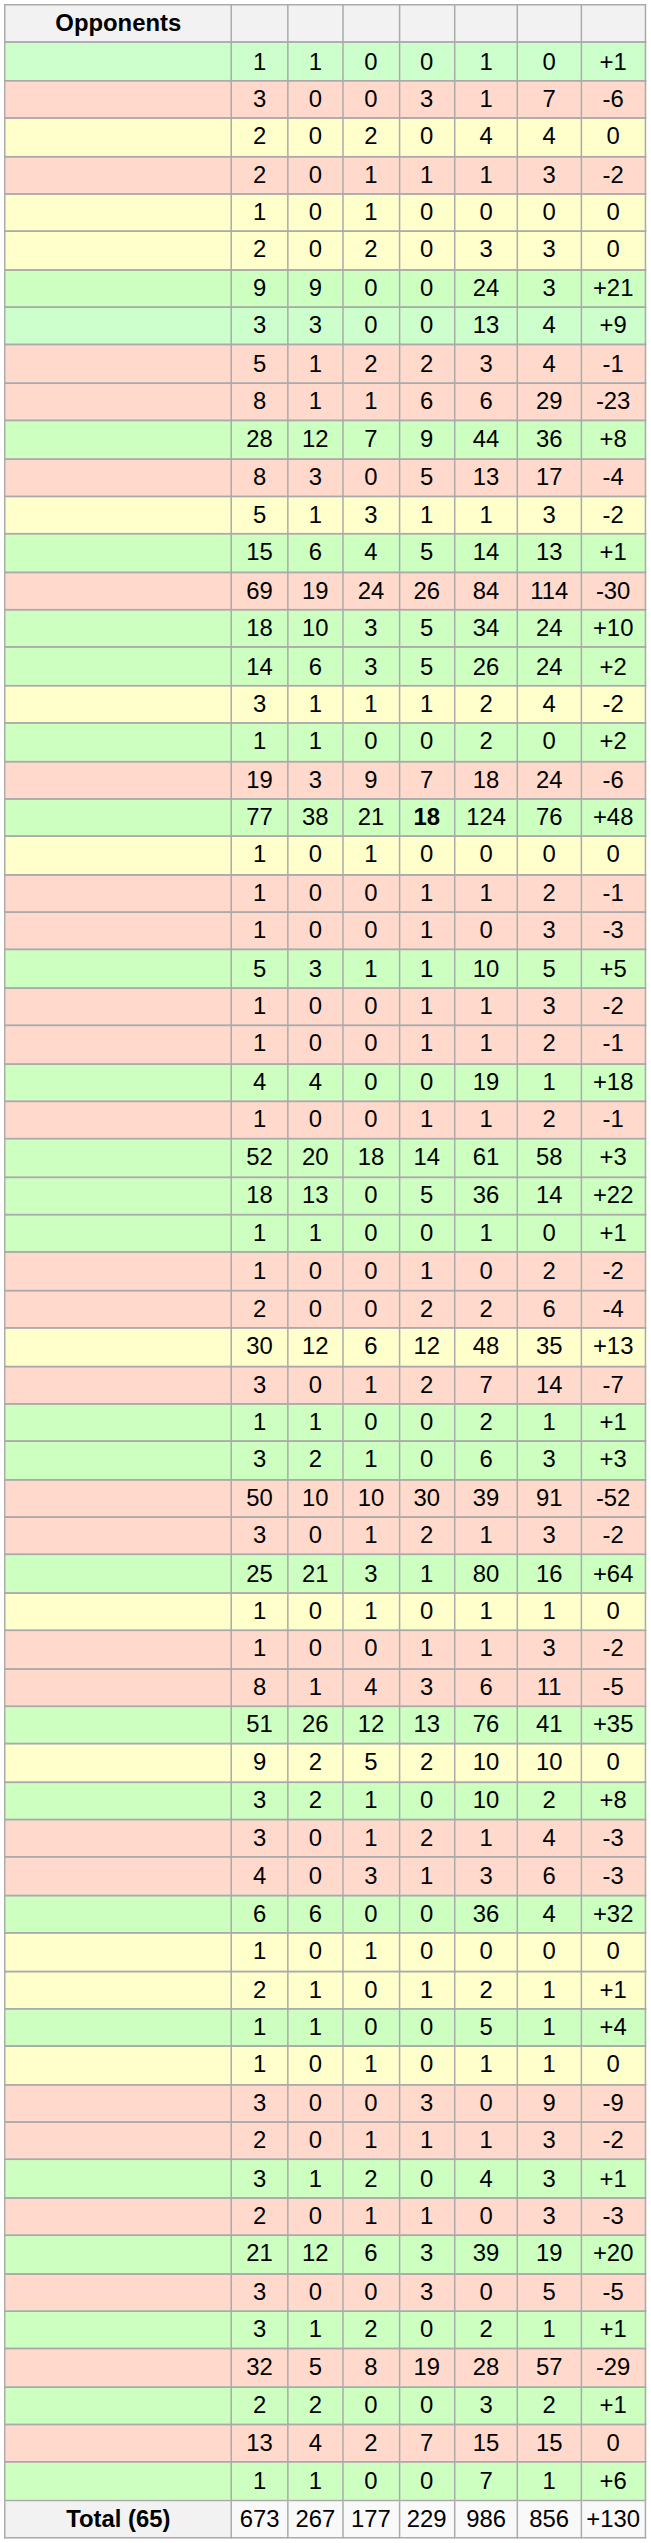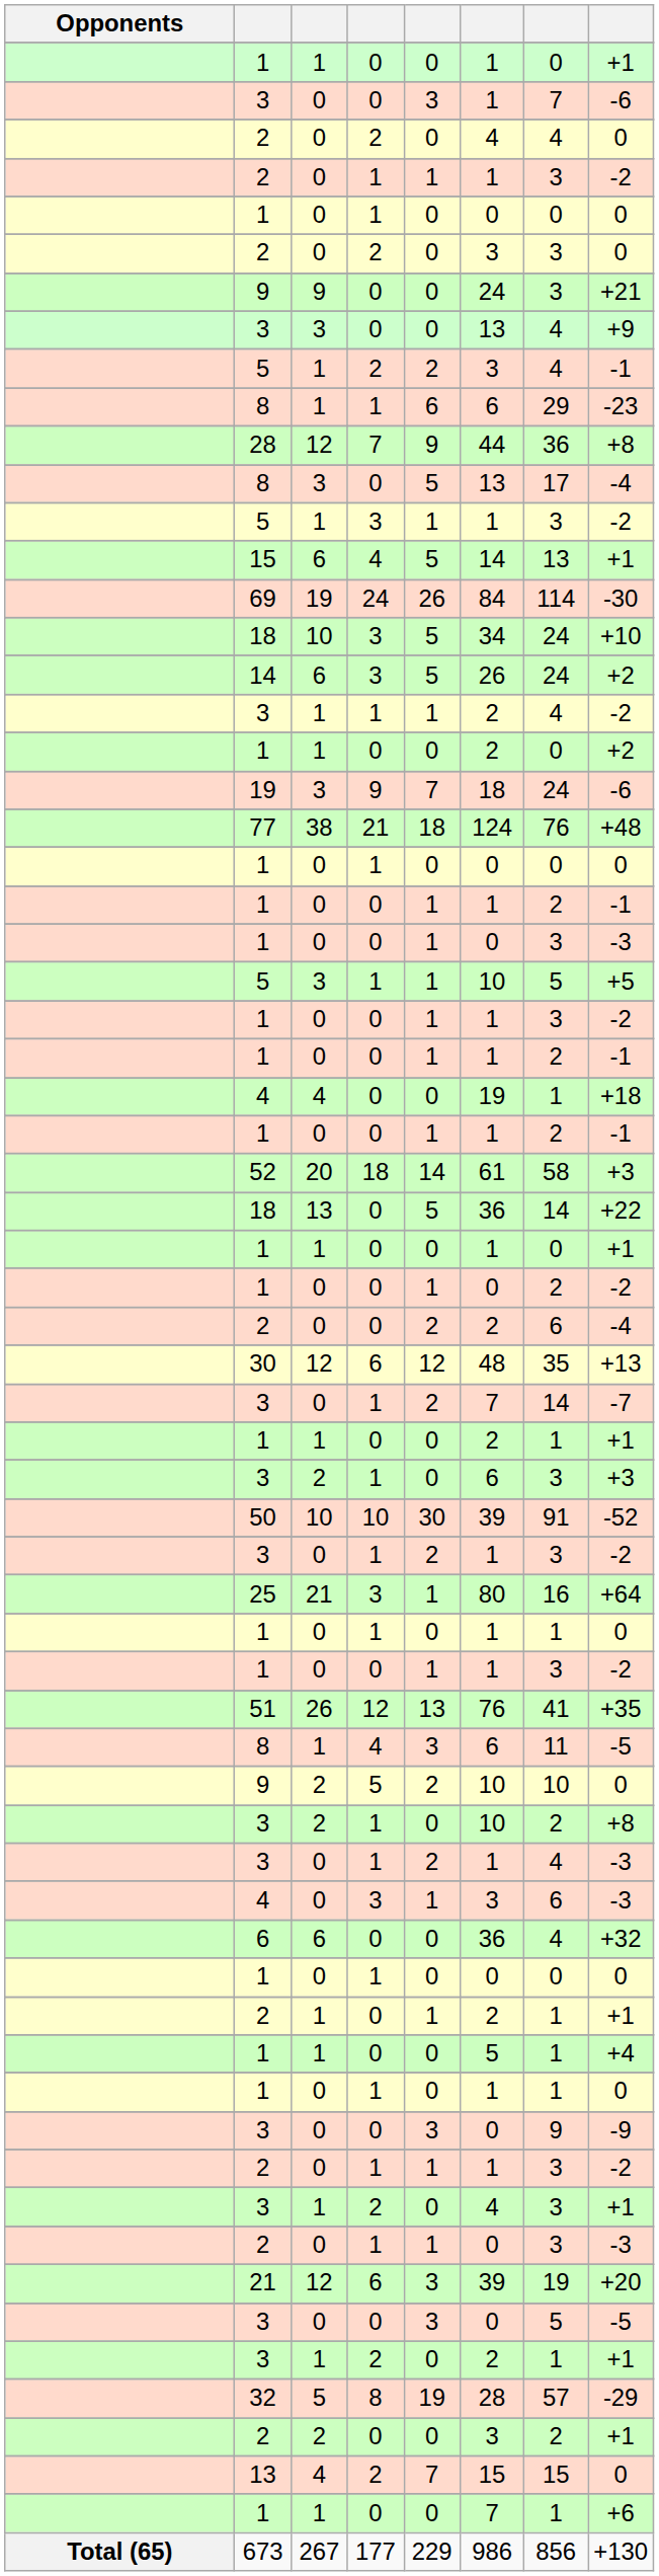 <table class="wikitable sortable collapsible collapsed" style="text-align: center; font-size: 100%;">
 <tr style="color:black;">
 <th style="width:145px;">Opponents</th>
 <th width=30></th>
 <th width=30></th>
 <th width=30></th>
 <th width=30></th>
 <th width=35></th>
 <th width=35></th>
 <th width=35></th>
 </tr>
 <tr>
 </tr>
 <tr bgcolor="#CCFFCC">
 <td style="text-align:left;"></td>
 <td>1</td>
 <td>1</td>
 <td>0</td>
 <td>0</td>
 <td>1</td>
 <td>0</td>
 <td>+1</td>
 </tr>
 <tr>
 </tr>
 <tr bgcolor="#FFDACC">
 <td style="text-align:left;"></td>
 <td>3</td>
 <td>0</td>
 <td>0</td>
 <td>3</td>
 <td>1</td>
 <td>7</td>
 <td>-6</td>
 </tr>
 <tr>
 </tr>
 <tr bgcolor="#FFFFCC">
 <td style="text-align:left;"></td>
 <td>2</td>
 <td>0</td>
 <td>2</td>
 <td>0</td>
 <td>4</td>
 <td>4</td>
 <td>0</td>
 </tr>
 <tr>
 </tr>
 <tr bgcolor="#FFDACC">
 <td style="text-align:left;"></td>
 <td>2</td>
 <td>0</td>
 <td>1</td>
 <td>1</td>
 <td>1</td>
 <td>3</td>
 <td>-2</td>
 </tr>
 <tr>
 </tr>
 <tr bgcolor="#FFFFCC">
 <td style="text-align:left;"></td>
 <td>1</td>
 <td>0</td>
 <td>1</td>
 <td>0</td>
 <td>0</td>
 <td>0</td>
 <td>0</td>
 </tr>
 <tr>
 </tr>
 <tr bgcolor="#FFFFCC">
 <td style="text-align:left;"></td>
 <td>2</td>
 <td>0</td>
 <td>2</td>
 <td>0</td>
 <td>3</td>
 <td>3</td>
 <td>0</td>
 </tr>
 <tr>
 </tr>
 <tr bgcolor="#CCFFC">
 <td style="text-align:left;"></td>
 <td>9</td>
 <td>9</td>
 <td>0</td>
 <td>0</td>
 <td>24</td>
 <td>3</td>
 <td>+21</td>
 </tr>
 <tr>
 </tr>
 <tr bgcolor="#CCFFCC">
 <td style="text-align:left;"></td>
 <td>3</td>
 <td>3</td>
 <td>0</td>
 <td>0</td>
 <td>13</td>
 <td>4</td>
 <td>+9</td>
 </tr>
 <tr>
 </tr>
 <tr bgcolor="#FFDACC">
 <td style="text-align:left;"></td>
 <td>5</td>
 <td>1</td>
 <td>2</td>
 <td>2</td>
 <td>3</td>
 <td>4</td>
 <td>-1</td>
 </tr>
 <tr>
 </tr>
 <tr bgcolor="#FFDACC">
 <td style="text-align:left;"></td>
 <td>8</td>
 <td>1</td>
 <td>1</td>
 <td>6</td>
 <td>6</td>
 <td>29</td>
 <td>-23</td>
 </tr>
 <tr>
 </tr>
 <tr bgcolor="#CCFFC">
 <td style="text-align:left;"></td>
 <td>28</td>
 <td>12</td>
 <td>7</td>
 <td>9</td>
 <td>44</td>
 <td>36</td>
 <td>+8</td>
 </tr>
 <tr>
 </tr>
 <tr bgcolor="#FFDACC">
 <td style="text-align:left;"></td>
 <td>8</td>
 <td>3</td>
 <td>0</td>
 <td>5</td>
 <td>13</td>
 <td>17</td>
 <td>-4</td>
 </tr>
 <tr>
 </tr>
 <tr bgcolor="#FFFFCC">
 <td style="text-align:left;"></td>
 <td>5</td>
 <td>1</td>
 <td>3</td>
 <td>1</td>
 <td>1</td>
 <td>3</td>
 <td>-2</td>
 </tr>
 <tr>
 </tr>
 <tr bgcolor="#CCFFC">
 <td style="text-align:left;"></td>
 <td>15</td>
 <td>6</td>
 <td>4</td>
 <td>5</td>
 <td>14</td>
 <td>13</td>
 <td>+1</td>
 </tr>
 <tr>
 </tr>
 <tr bgcolor="#FFDACC">
 <td style="text-align:left;"></td>
 <td>69</td>
 <td>19</td>
 <td>24</td>
 <td>26</td>
 <td>84</td>
 <td>114</td>
 <td>-30</td>
 </tr>
 <tr>
 </tr>
 <tr bgcolor="#CCFFC">
 <td style="text-align:left;"></td>
 <td>18</td>
 <td>10</td>
 <td>3</td>
 <td>5</td>
 <td>34</td>
 <td>24</td>
 <td>+10</td>
 </tr>
 <tr>
 </tr>
 <tr bgcolor="#CCFFC">
 <td style="text-align:left;"></td>
 <td>14</td>
 <td>6</td>
 <td>3</td>
 <td>5</td>
 <td>26</td>
 <td>24</td>
 <td>+2</td>
 </tr>
 <tr>
 </tr>
 <tr bgcolor="#FFFFCC">
 <td style="text-align:left;"></td>
 <td>3</td>
 <td>1</td>
 <td>1</td>
 <td>1</td>
 <td>2</td>
 <td>4</td>
 <td>-2</td>
 </tr>
 <tr>
 </tr>
 <tr bgcolor="#CCFFC">
 <td style="text-align:left;"></td>
 <td>1</td>
 <td>1</td>
 <td>0</td>
 <td>0</td>
 <td>2</td>
 <td>0</td>
 <td>+2</td>
 </tr>
 <tr>
 </tr>
 <tr bgcolor="#FFDACC">
 <td style="text-align:left;"></td>
 <td>19</td>
 <td>3</td>
 <td>9</td>
 <td>7</td>
 <td>18</td>
 <td>24</td>
 <td>-6</td>
 </tr>
 <tr>
 </tr>
 <tr bgcolor="#CCFFC">
 <td style="text-align:left;"></td>
 <td>77</td>
 <td>38</td>
 <td>21</td>
-<td><strong>18</strong></td>
+<td>18</td>
 <td>124</td>
 <td>76</td>
 <td>+48</td>
 </tr>
 <tr>
 </tr>
 <tr bgcolor="#FFFFCC">
 <td style="text-align:left;"></td>
 <td>1</td>
 <td>0</td>
 <td>1</td>
 <td>0</td>
 <td>0</td>
 <td>0</td>
 <td>0</td>
 </tr>
 <tr>
 </tr>
 <tr bgcolor="#FFDACC">
 <td style="text-align:left;"></td>
 <td>1</td>
 <td>0</td>
 <td>0</td>
 <td>1</td>
 <td>1</td>
 <td>2</td>
 <td>-1</td>
 </tr>
 <tr>
 </tr>
 <tr bgcolor="#FFDACC">
 <td style="text-align:left;"></td>
 <td>1</td>
 <td>0</td>
 <td>0</td>
 <td>1</td>
 <td>0</td>
 <td>3</td>
 <td>-3</td>
 </tr>
 <tr>
 </tr>
 <tr bgcolor="#CCFFC">
 <td style="text-align:left;"></td>
 <td>5</td>
 <td>3</td>
 <td>1</td>
 <td>1</td>
 <td>10</td>
 <td>5</td>
 <td>+5</td>
 </tr>
 <tr>
 </tr>
 <tr bgcolor="#FFDACC">
 <td style="text-align:left;"></td>
 <td>1</td>
 <td>0</td>
 <td>0</td>
 <td>1</td>
 <td>1</td>
 <td>3</td>
 <td>-2</td>
 </tr>
 <tr>
 </tr>
 <tr bgcolor="#FFDACC">
 <td style="text-align:left;"></td>
 <td>1</td>
 <td>0</td>
 <td>0</td>
 <td>1</td>
 <td>1</td>
 <td>2</td>
 <td>-1</td>
 </tr>
 <tr>
 </tr>
 <tr bgcolor="CCFFC">
 <td style="text-align:left;"></td>
 <td>4</td>
 <td>4</td>
 <td>0</td>
 <td>0</td>
 <td>19</td>
 <td>1</td>
 <td>+18</td>
 </tr>
 <tr>
 </tr>
 <tr bgcolor="#FFDACC">
 <td style="text-align:left;"></td>
 <td>1</td>
 <td>0</td>
 <td>0</td>
 <td>1</td>
 <td>1</td>
 <td>2</td>
 <td>-1</td>
 </tr>
 <tr>
 </tr>
 <tr bgcolor="#CCFFC">
 <td style="text-align:left;"></td>
 <td>52</td>
 <td>20</td>
 <td>18</td>
 <td>14</td>
 <td>61</td>
 <td>58</td>
 <td>+3</td>
 </tr>
 <tr>
 </tr>
 <tr bgcolor="#CCFFC">
 <td style="text-align:left;"></td>
 <td>18</td>
 <td>13</td>
 <td>0</td>
 <td>5</td>
 <td>36</td>
 <td>14</td>
 <td>+22</td>
 </tr>
 <tr>
 </tr>
 <tr bgcolor="#CCFFC">
 <td style="text-align:left;"></td>
 <td>1</td>
 <td>1</td>
 <td>0</td>
 <td>0</td>
 <td>1</td>
 <td>0</td>
 <td>+1</td>
 </tr>
 <tr>
 </tr>
 <tr bgcolor="#FFDACC">
 <td style="text-align:left;"></td>
 <td>1</td>
 <td>0</td>
 <td>0</td>
 <td>1</td>
 <td>0</td>
 <td>2</td>
 <td>-2</td>
 </tr>
 <tr>
 </tr>
 <tr bgcolor="#FFDACC">
 <td style="text-align:left;"></td>
 <td>2</td>
 <td>0</td>
 <td>0</td>
 <td>2</td>
 <td>2</td>
 <td>6</td>
 <td>-4</td>
 </tr>
 <tr>
 </tr>
 <tr bgcolor="#FFFFCC">
 <td style="text-align:left;"></td>
 <td>30</td>
 <td>12</td>
 <td>6</td>
 <td>12</td>
 <td>48</td>
 <td>35</td>
 <td>+13</td>
 </tr>
 <tr>
 </tr>
 <tr bgcolor="#FFDACC">
 <td style="text-align:left;"></td>
 <td>3</td>
 <td>0</td>
 <td>1</td>
 <td>2</td>
 <td>7</td>
 <td>14</td>
 <td>-7</td>
 </tr>
 <tr>
 </tr>
 <tr bgcolor="#CCFFC">
 <td style="text-align:left;"></td>
 <td>1</td>
 <td>1</td>
 <td>0</td>
 <td>0</td>
 <td>2</td>
 <td>1</td>
 <td>+1</td>
 </tr>
 <tr>
 </tr>
 <tr bgcolor="#CCFFC">
 <td style="text-align:left;"></td>
 <td>3</td>
 <td>2</td>
 <td>1</td>
 <td>0</td>
 <td>6</td>
 <td>3</td>
 <td>+3</td>
 </tr>
 <tr>
 </tr>
 <tr bgcolor="#FFDACC">
 <td style="text-align:left;"></td>
 <td>50</td>
 <td>10</td>
 <td>10</td>
 <td>30</td>
 <td>39</td>
 <td>91</td>
 <td>-52</td>
 </tr>
 <tr>
 </tr>
 <tr bgcolor="#FFDACC">
 <td style="text-align:left;"></td>
 <td>3</td>
 <td>0</td>
 <td>1</td>
 <td>2</td>
 <td>1</td>
 <td>3</td>
 <td>-2</td>
 </tr>
 <tr>
 </tr>
 <tr bgcolor="#CCFFC">
 <td style="text-align:left;"></td>
 <td>25</td>
 <td>21</td>
 <td>3</td>
 <td>1</td>
 <td>80</td>
 <td>16</td>
 <td>+64</td>
 </tr>
 <tr>
 </tr>
 <tr bgcolor="#FFFFCC">
 <td style="text-align:left;"></td>
 <td>1</td>
 <td>0</td>
 <td>1</td>
 <td>0</td>
 <td>1</td>
 <td>1</td>
 <td>0</td>
 </tr>
 <tr>
 </tr>
 <tr bgcolor="#FFDACC">
 <td style="text-align:left;"></td>
 <td>1</td>
 <td>0</td>
 <td>0</td>
 <td>1</td>
 <td>1</td>
 <td>3</td>
 <td>-2</td>
 </tr>
 <tr>
 </tr>
+<tr bgcolor="#CCFFC">
+<td style="text-align:left;"></td>
+<td>51</td>
+<td>26</td>
+<td>12</td>
+<td>13</td>
+<td>76</td>
+<td>41</td>
+<td>+35</td>
+</tr>
+<tr>
+</tr>
 <tr bgcolor="#FFDACC">
 <td style="text-align:left;"></td>
 <td>8</td>
 <td>1</td>
 <td>4</td>
 <td>3</td>
 <td>6</td>
 <td>11</td>
 <td>-5</td>
-</tr>
-<tr>
-</tr>
-<tr bgcolor="#CCFFC">
-<td style="text-align:left;"></td>
-<td>51</td>
-<td>26</td>
-<td>12</td>
-<td>13</td>
-<td>76</td>
-<td>41</td>
-<td>+35</td>
 </tr>
 <tr>
 </tr>
 <tr bgcolor="#FFFFCC">
 <td style="text-align:left;"></td>
 <td>9</td>
 <td>2</td>
 <td>5</td>
 <td>2</td>
 <td>10</td>
 <td>10</td>
 <td>0</td>
 </tr>
 <tr>
 </tr>
 <tr bgcolor="#CCFFC">
 <td style="text-align:left;"></td>
 <td>3</td>
 <td>2</td>
 <td>1</td>
 <td>0</td>
 <td>10</td>
 <td>2</td>
 <td>+8</td>
 </tr>
 <tr>
 </tr>
 <tr bgcolor="#FFDACC">
 <td style="text-align:left;"></td>
 <td>3</td>
 <td>0</td>
 <td>1</td>
 <td>2</td>
 <td>1</td>
 <td>4</td>
 <td>-3</td>
 </tr>
 <tr>
 </tr>
 <tr bgcolor="#FFDACC">
 <td style="text-align:left;"></td>
 <td>4</td>
 <td>0</td>
 <td>3</td>
 <td>1</td>
 <td>3</td>
 <td>6</td>
 <td>-3</td>
 </tr>
 <tr>
 </tr>
 <tr bgcolor="#CCFFC">
 <td style="text-align:left;"></td>
 <td>6</td>
 <td>6</td>
 <td>0</td>
 <td>0</td>
 <td>36</td>
 <td>4</td>
 <td>+32</td>
 </tr>
 <tr>
 </tr>
 <tr bgcolor="#FFFFCC">
 <td style="text-align:left;"></td>
 <td>1</td>
 <td>0</td>
 <td>1</td>
 <td>0</td>
 <td>0</td>
 <td>0</td>
 <td>0</td>
 </tr>
 <tr>
 </tr>
 <tr bgcolor="#FFFFCC">
 <td style="text-align:left;"></td>
 <td>2</td>
 <td>1</td>
 <td>0</td>
 <td>1</td>
 <td>2</td>
 <td>1</td>
 <td>+1</td>
 </tr>
 <tr>
 </tr>
 <tr bgcolor="#CCFFC">
 <td style="text-align:left;"></td>
 <td>1</td>
 <td>1</td>
 <td>0</td>
 <td>0</td>
 <td>5</td>
 <td>1</td>
 <td>+4</td>
 </tr>
 <tr>
 </tr>
 <tr bgcolor="#FFFFCC">
 <td style="text-align:left;"></td>
 <td>1</td>
 <td>0</td>
 <td>1</td>
 <td>0</td>
 <td>1</td>
 <td>1</td>
 <td>0</td>
 </tr>
 <tr>
 </tr>
 <tr bgcolor="#FFDACC">
 <td style="text-align:left;"></td>
 <td>3</td>
 <td>0</td>
 <td>0</td>
 <td>3</td>
 <td>0</td>
 <td>9</td>
 <td>-9</td>
 </tr>
 <tr>
 </tr>
 <tr bgcolor="#FFDACC">
 <td style="text-align:left;"></td>
 <td>2</td>
 <td>0</td>
 <td>1</td>
 <td>1</td>
 <td>1</td>
 <td>3</td>
 <td>-2</td>
 </tr>
 <tr>
 </tr>
 <tr bgcolor="#CCFFC">
 <td style="text-align:left;"></td>
 <td>3</td>
 <td>1</td>
 <td>2</td>
 <td>0</td>
 <td>4</td>
 <td>3</td>
 <td>+1</td>
 </tr>
 <tr>
 </tr>
 <tr bgcolor="#FFDACC">
 <td style="text-align:left;"></td>
 <td>2</td>
 <td>0</td>
 <td>1</td>
 <td>1</td>
 <td>0</td>
 <td>3</td>
 <td>-3</td>
 </tr>
 <tr>
 </tr>
 <tr bgcolor="CCFFC">
 <td style="text-align:left;"></td>
 <td>21</td>
 <td>12</td>
 <td>6</td>
 <td>3</td>
 <td>39</td>
 <td>19</td>
 <td>+20</td>
 </tr>
 <tr>
 </tr>
 <tr bgcolor="#FFDACC">
 <td style="text-align:left;"></td>
 <td>3</td>
 <td>0</td>
 <td>0</td>
 <td>3</td>
 <td>0</td>
 <td>5</td>
 <td>-5</td>
 </tr>
 <tr>
 </tr>
 <tr bgcolor="#CCFFC">
 <td style="text-align:left;"></td>
 <td>3</td>
 <td>1</td>
 <td>2</td>
 <td>0</td>
 <td>2</td>
 <td>1</td>
 <td>+1</td>
 </tr>
 <tr>
 </tr>
 <tr bgcolor="FFDACC">
 <td style="text-align:left;"></td>
 <td>32</td>
 <td>5</td>
 <td>8</td>
 <td>19</td>
 <td>28</td>
 <td>57</td>
 <td>-29</td>
 </tr>
 <tr>
 </tr>
 <tr bgcolor="#CCFFC">
 <td style="text-align:left;"></td>
 <td>2</td>
 <td>2</td>
 <td>0</td>
 <td>0</td>
 <td>3</td>
 <td>2</td>
 <td>+1</td>
 </tr>
 <tr>
 </tr>
 <tr bgcolor="#FFDACC">
 <td style="text-align:left;"></td>
 <td>13</td>
 <td>4</td>
 <td>2</td>
 <td>7</td>
 <td>15</td>
 <td>15</td>
 <td>0</td>
 </tr>
 <tr>
 </tr>
 <tr bgcolor="#CCFFC">
 <td style="text-align:left;"></td>
 <td>1</td>
 <td>1</td>
 <td>0</td>
 <td>0</td>
 <td>7</td>
 <td>1</td>
 <td>+6</td>
 </tr>
 <tr class="sortbottom">
 <th>Total (65)</th>
 <td>673</td>
 <td>267</td>
 <td>177</td>
 <td>229</td>
 <td>986</td>
 <td>856</td>
 <td>+130</td>
 </tr>
 </table>
